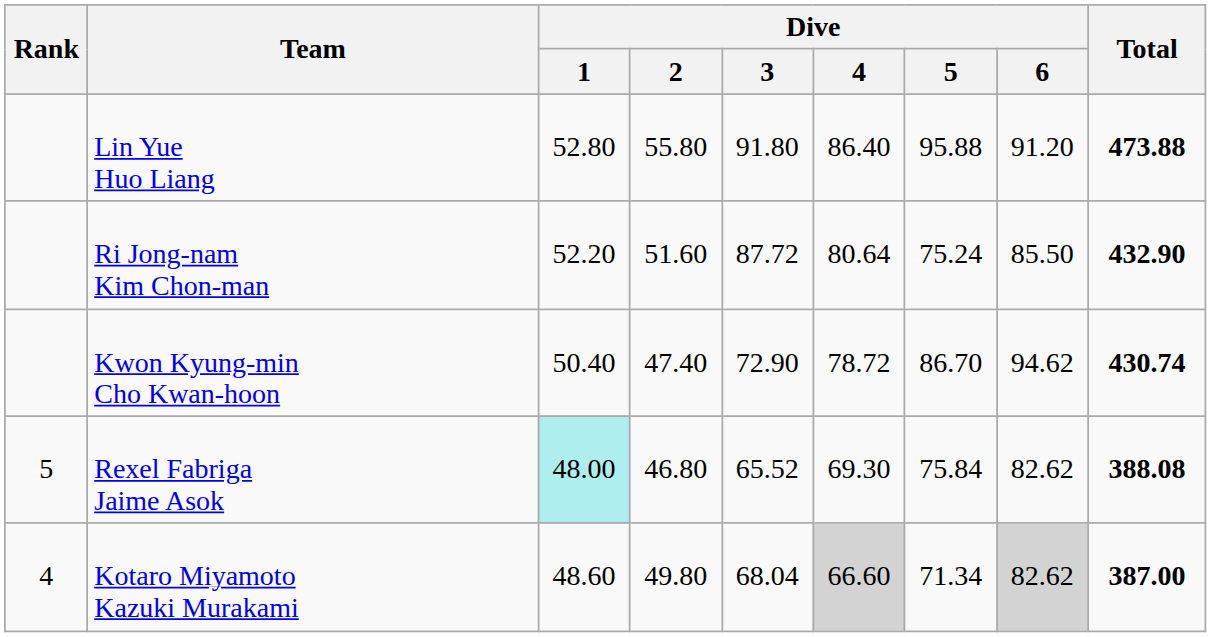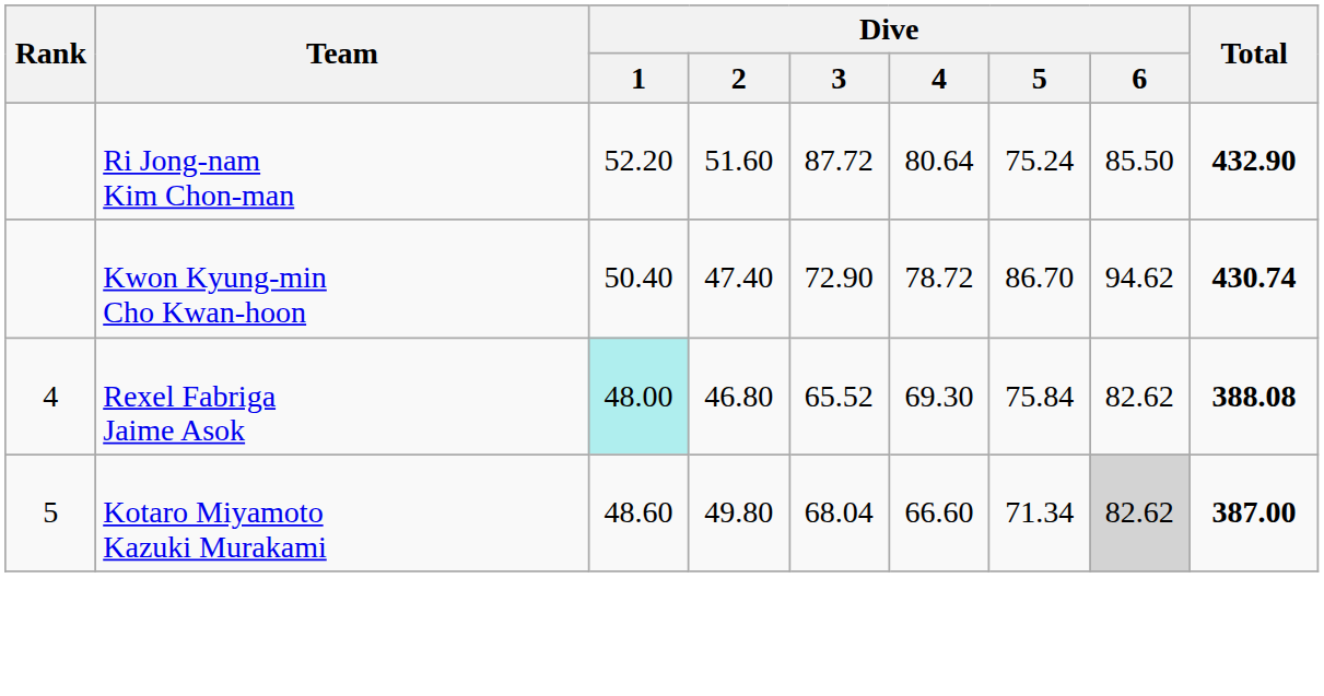 <table class=wikitable style="text-align:center">
 <tr>
 <th rowspan="2" width=40>Rank</th>
 <th rowspan="2" width=250>Team</th>
 <th colspan="6">Dive</th>
 <th rowspan="2" width=60>Total</th>
 </tr>
 <tr>
 <th width=45>1</th>
 <th width=45>2</th>
 <th width=45>3</th>
 <th width=45>4</th>
 <th width=45>5</th>
 <th width=45>6</th>
-</tr>
-<tr>
-<td></td>
-<td align=left><br><a href='#'>Lin Yue</a><br><a href='#'>Huo Liang</a></td>
-<td>52.80</td>
-<td>55.80</td>
-<td>91.80</td>
-<td>86.40</td>
-<td>95.88</td>
-<td>91.20</td>
-<td><strong>473.88</strong></td>
 </tr>
 <tr>
 <td></td>
 <td align=left><br><a href='#'>Ri Jong-nam</a><br><a href='#'>Kim Chon-man</a></td>
 <td>52.20</td>
 <td>51.60</td>
 <td>87.72</td>
 <td>80.64</td>
 <td>75.24</td>
 <td>85.50</td>
 <td><strong>432.90</strong></td>
 </tr>
 <tr>
 <td></td>
 <td align=left><br><a href='#'>Kwon Kyung-min</a><br><a href='#'>Cho Kwan-hoon</a></td>
 <td>50.40</td>
 <td>47.40</td>
 <td>72.90</td>
 <td>78.72</td>
 <td>86.70</td>
 <td>94.62</td>
 <td><strong>430.74</strong></td>
 </tr>
 <tr>
-<td>5</td>
+<td>4</td>
 <td align=left><br><a href='#'>Rexel Fabriga</a><br><a href='#'>Jaime Asok</a></td>
 <td style="background: paleturquoise;">48.00</td>
 <td>46.80</td>
 <td>65.52</td>
 <td>69.30</td>
 <td>75.84</td>
 <td>82.62</td>
 <td><strong>388.08</strong></td>
 </tr>
 <tr>
-<td>4</td>
+<td>5</td>
 <td align=left><br><a href='#'>Kotaro Miyamoto</a><br><a href='#'>Kazuki Murakami</a></td>
 <td>48.60</td>
 <td>49.80</td>
 <td>68.04</td>
-<td style="background: lightgrey;">66.60</td>
+<td>66.60</td>
 <td>71.34</td>
 <td style="background: lightgrey;">82.62</td>
 <td><strong>387.00</strong></td>
 </tr>
 </table>
